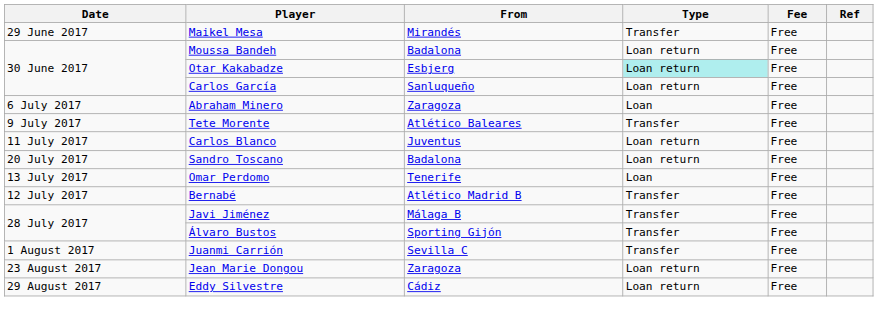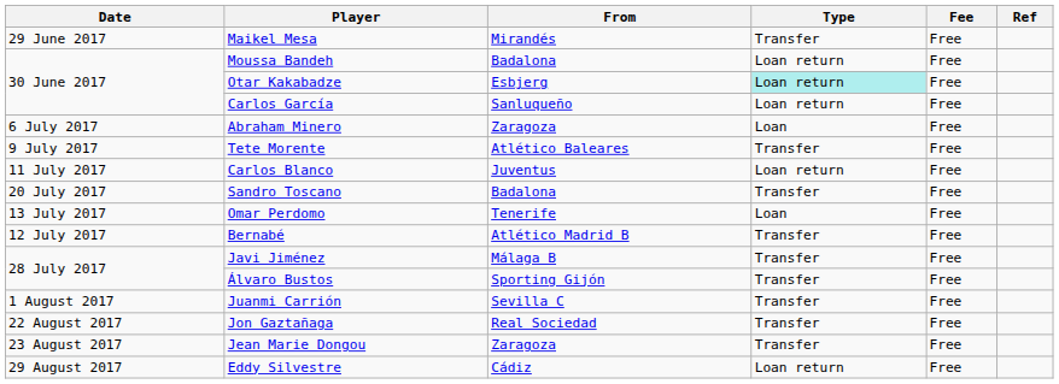 <table class="wikitable" style="width:80%;">
 <tr>
 <th>Date</th>
 <th>Player</th>
 <th>From</th>
 <th>Type</th>
 <th>Fee</th>
 <th>Ref</th>
 </tr>
 <tr>
 <td>29 June 2017</td>
 <td> <a href='#'>Maikel Mesa</a></td>
 <td> <a href='#'>Mirandés</a></td>
 <td>Transfer</td>
 <td>Free</td>
 <td></td>
 </tr>
 <tr>
 <td rowspan="3">30 June 2017</td>
 <td> <a href='#'>Moussa Bandeh</a></td>
 <td> <a href='#'>Badalona</a></td>
 <td>Loan return</td>
 <td>Free</td>
 <td></td>
 </tr>
 <tr>
 <td> <a href='#'>Otar Kakabadze</a></td>
 <td> <a href='#'>Esbjerg</a></td>
 <td style="background: paleturquoise;">Loan return</td>
 <td>Free</td>
 <td></td>
 </tr>
 <tr>
 <td> <a href='#'>Carlos García</a></td>
 <td> <a href='#'>Sanluqueño</a></td>
 <td>Loan return</td>
 <td>Free</td>
 <td></td>
 </tr>
 <tr>
 <td>6 July 2017</td>
 <td> <a href='#'>Abraham Minero</a></td>
 <td> <a href='#'>Zaragoza</a></td>
 <td>Loan</td>
 <td>Free</td>
 <td></td>
 </tr>
 <tr>
 <td>9 July 2017</td>
 <td> <a href='#'>Tete Morente</a></td>
 <td> <a href='#'>Atlético Baleares</a></td>
 <td>Transfer</td>
 <td>Free</td>
 <td></td>
 </tr>
 <tr>
 <td>11 July 2017</td>
 <td> <a href='#'>Carlos Blanco</a></td>
 <td> <a href='#'>Juventus</a></td>
 <td>Loan return</td>
 <td>Free</td>
 <td></td>
 </tr>
 <tr>
 <td>20 July 2017</td>
 <td> <a href='#'>Sandro Toscano</a></td>
 <td> <a href='#'>Badalona</a></td>
-<td>Loan return</td>
+<td>Transfer</td>
 <td>Free</td>
 <td></td>
 </tr>
 <tr>
 <td>13 July 2017</td>
 <td> <a href='#'>Omar Perdomo</a></td>
 <td> <a href='#'>Tenerife</a></td>
 <td>Loan</td>
 <td>Free</td>
 <td></td>
 </tr>
 <tr>
 <td>12 July 2017</td>
 <td> <a href='#'>Bernabé</a></td>
 <td> <a href='#'>Atlético Madrid B</a></td>
 <td>Transfer</td>
 <td>Free</td>
 <td></td>
 </tr>
 <tr>
 <td rowspan="2">28 July 2017</td>
 <td> <a href='#'>Javi Jiménez</a></td>
 <td> <a href='#'>Málaga B</a></td>
 <td>Transfer</td>
 <td>Free</td>
 <td></td>
 </tr>
 <tr>
 <td> <a href='#'>Álvaro Bustos</a></td>
 <td> <a href='#'>Sporting Gijón</a></td>
 <td>Transfer</td>
 <td>Free</td>
 <td></td>
 </tr>
 <tr>
 <td>1 August 2017</td>
 <td> <a href='#'>Juanmi Carrión</a></td>
 <td> <a href='#'>Sevilla C</a></td>
 <td>Transfer</td>
 <td>Free</td>
 <td></td>
 </tr>
 <tr>
+<td>22 August 2017</td>
+<td> <a href='#'>Jon Gaztañaga</a></td>
+<td> <a href='#'>Real Sociedad</a></td>
+<td>Transfer</td>
+<td>Free</td>
+<td></td>
+</tr>
+<tr>
 <td>23 August 2017</td>
 <td> <a href='#'>Jean Marie Dongou</a></td>
 <td> <a href='#'>Zaragoza</a></td>
-<td>Loan return</td>
+<td>Transfer</td>
 <td>Free</td>
 <td></td>
 </tr>
 <tr>
 <td>29 August 2017</td>
 <td> <a href='#'>Eddy Silvestre</a></td>
 <td> <a href='#'>Cádiz</a></td>
 <td>Loan return</td>
 <td>Free</td>
 <td></td>
 </tr>
 </table>
